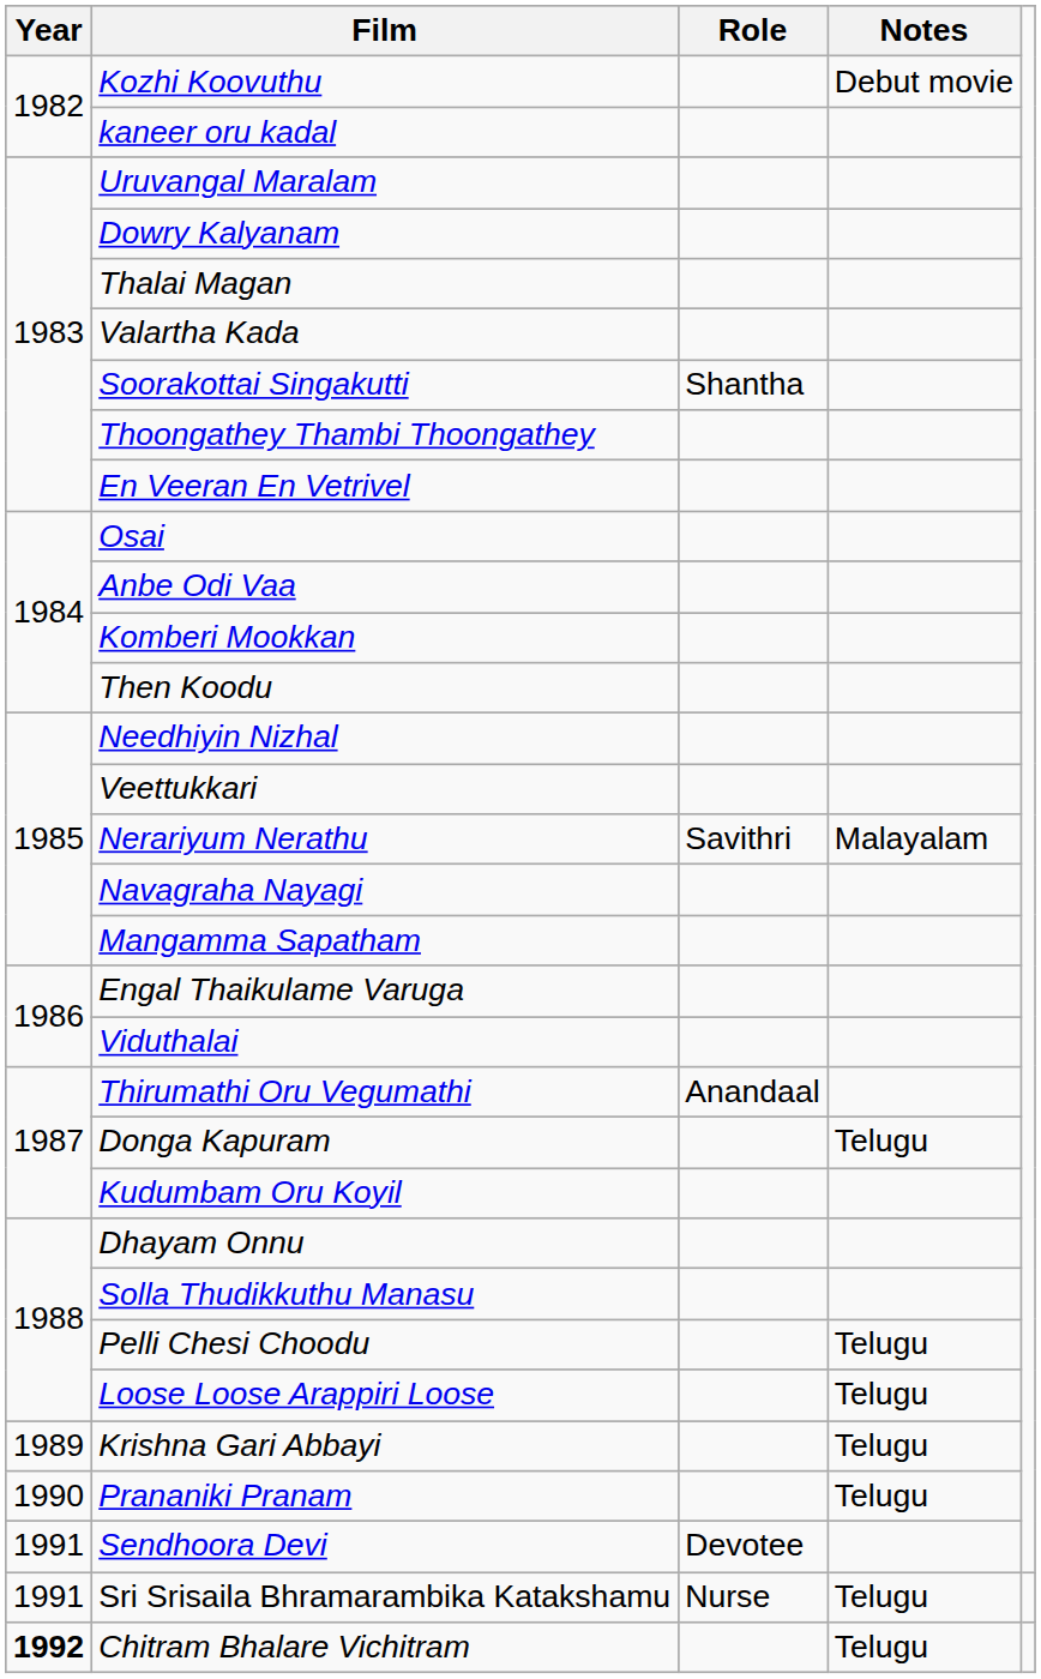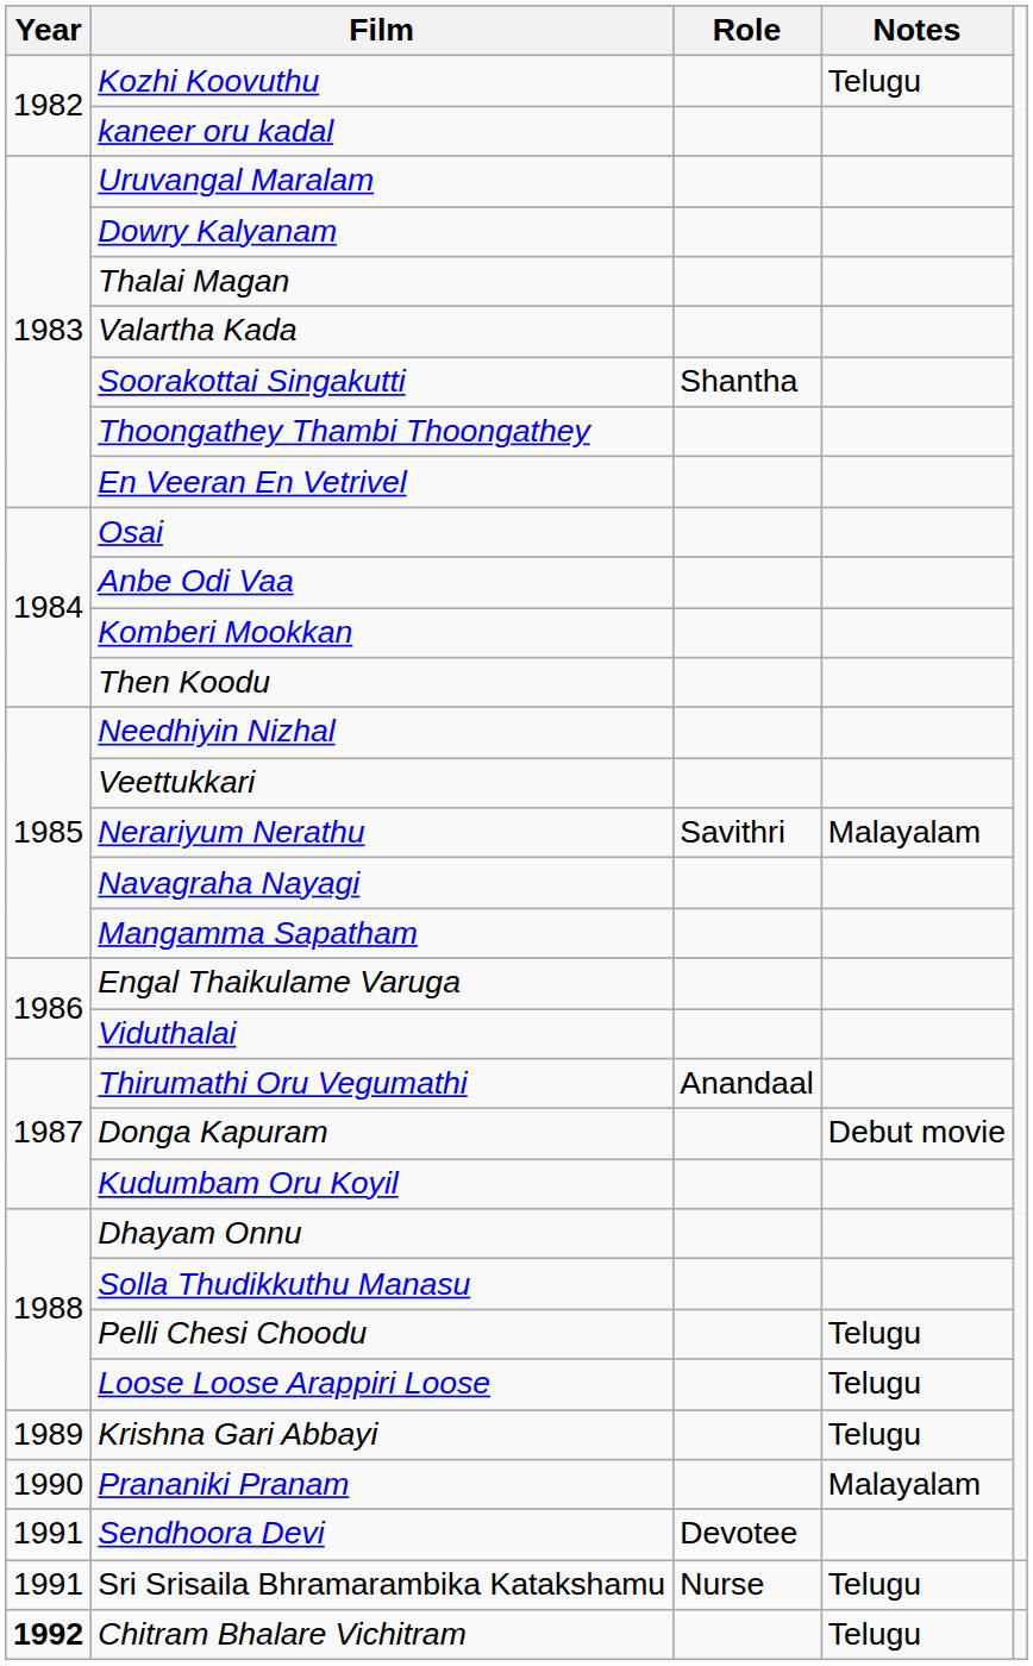 <table class="wikitable">
 <tr>
 <th>Year</th>
 <th>Film</th>
 <th>Role</th>
 <th>Notes</th>
 </tr>
 <tr>
 <td rowspan="2">1982</td>
 <td><em><a href='#'>Kozhi Koovuthu</a></em></td>
 <td></td>
-<td>Debut movie</td>
+<td>Telugu</td>
 </tr>
 <tr>
 <td><em><a href='#'>kaneer oru kadal</a></em></td>
 <td></td>
 <td></td>
 </tr>
 <tr>
 <td rowspan="7">1983</td>
 <td><em><a href='#'>Uruvangal Maralam</a></em></td>
 <td></td>
 <td></td>
 </tr>
 <tr>
 <td><em><a href='#'>Dowry Kalyanam</a></em></td>
 <td></td>
 <td></td>
 </tr>
 <tr>
 <td><em>Thalai Magan</em></td>
 <td></td>
 <td></td>
 </tr>
 <tr>
 <td><em>Valartha Kada</em></td>
 <td></td>
 <td></td>
 </tr>
 <tr>
 <td><em><a href='#'>Soorakottai Singakutti</a></em></td>
 <td>Shantha</td>
 <td></td>
 </tr>
 <tr>
 <td><em><a href='#'>Thoongathey Thambi Thoongathey</a></em></td>
 <td></td>
 <td></td>
 </tr>
 <tr>
 <td><em><a href='#'>En Veeran En Vetrivel</a></em></td>
 <td></td>
 <td></td>
 </tr>
 <tr>
 <td rowspan="4">1984</td>
 <td><em><a href='#'>Osai</a></em></td>
 <td></td>
 <td></td>
 </tr>
 <tr>
 <td><em><a href='#'>Anbe Odi Vaa</a></em></td>
 <td></td>
 <td></td>
 </tr>
 <tr>
 <td><em><a href='#'>Komberi Mookkan</a></em></td>
 <td></td>
 <td></td>
 </tr>
 <tr>
 <td><em>Then Koodu</em></td>
 <td></td>
 <td></td>
 </tr>
 <tr>
 <td rowspan="5">1985</td>
 <td><em><a href='#'>Needhiyin Nizhal</a></em></td>
 <td></td>
 <td></td>
 </tr>
 <tr>
 <td><em>Veettukkari</em></td>
 <td></td>
 <td></td>
 </tr>
 <tr>
 <td><em><a href='#'>Nerariyum Nerathu</a></em></td>
 <td>Savithri</td>
 <td>Malayalam</td>
 </tr>
 <tr>
 <td><em><a href='#'>Navagraha Nayagi</a></em></td>
 <td></td>
 <td></td>
 </tr>
 <tr>
 <td><em><a href='#'>Mangamma Sapatham</a></em></td>
 <td></td>
 <td></td>
 </tr>
 <tr>
 <td rowspan="2">1986</td>
 <td><em>Engal Thaikulame Varuga</em></td>
 <td></td>
 <td></td>
 </tr>
 <tr>
 <td><em><a href='#'>Viduthalai</a></em></td>
 <td></td>
 <td></td>
 </tr>
 <tr>
 <td rowspan="3">1987</td>
 <td><em><a href='#'>Thirumathi Oru Vegumathi</a></em></td>
 <td>Anandaal</td>
 <td></td>
 </tr>
 <tr>
 <td><em>Donga Kapuram</em></td>
 <td></td>
-<td>Telugu</td>
+<td>Debut movie</td>
 </tr>
 <tr>
 <td><em><a href='#'>Kudumbam Oru Koyil</a></em></td>
 <td></td>
 <td></td>
 </tr>
 <tr>
 <td rowspan="4">1988</td>
 <td><em>Dhayam Onnu</em></td>
 <td></td>
 <td></td>
 </tr>
 <tr>
 <td><em><a href='#'>Solla Thudikkuthu Manasu</a></em></td>
 <td></td>
 <td></td>
 </tr>
 <tr>
 <td><em>Pelli Chesi Choodu</em></td>
 <td></td>
 <td>Telugu</td>
 </tr>
 <tr>
 <td><em><a href='#'>Loose Loose Arappiri Loose</a></em></td>
 <td></td>
 <td>Telugu</td>
 </tr>
 <tr>
 <td>1989</td>
 <td><em>Krishna Gari Abbayi</em></td>
 <td></td>
 <td>Telugu</td>
 </tr>
 <tr>
 <td>1990</td>
 <td><em><a href='#'>Prananiki Pranam</a></em></td>
 <td></td>
-<td>Telugu</td>
+<td>Malayalam</td>
 </tr>
 <tr>
 <td>1991</td>
 <td><em><a href='#'>Sendhoora Devi</a></em></td>
 <td>Devotee</td>
 <td></td>
 </tr>
 <tr>
 <td>1991</td>
 <td>Sri Srisaila Bhramarambika Katakshamu</td>
 <td>Nurse</td>
 <td>Telugu</td>
 <td></td>
 </tr>
 <tr>
 <td><strong>1992</strong></td>
 <td><em>Chitram Bhalare Vichitram</em></td>
 <td></td>
 <td>Telugu</td>
 </tr>
 </table>
